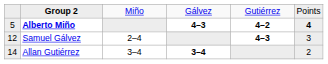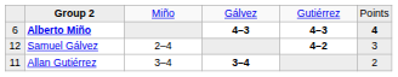 <table class="wikitable" style="font-size:90%">
 <tr style="text-align:center;">
 <td style="background-color:#ededed;" width="20"></td>
 <td style="background-color:#ededed;" width="130" style="text-align:center;"><strong>Group 2</strong></td>
 <td width="100"> <a href='#'>Miño</a></td>
 <td width="100"> <a href='#'>Gálvez</a></td>
 <td width="100"> <a href='#'>Gutiérrez</a></td>
 <td style="background-color:#ededed;" width="30">Points</td>
 </tr>
 <tr style="text-align:center;background-color:#ffffff;">
-<td style="background-color:#ededed;">5</td>
+<td style="background-color:#ededed;">6</td>
 <td style="text-align:left;"> <strong><a href='#'>Alberto Miño</a></strong></td>
 <td style="background-color:#ededed;"></td>
 <td><strong>4–3</strong></td>
-<td><strong>4–2</strong></td>
+<td><strong>4–3</strong></td>
 <td style="background-color:#ededed;"><strong>4</strong></td>
 </tr>
 <tr style="text-align:center;background-color:#ffffff;">
 <td style="background-color:#ededed;">12</td>
 <td style="text-align:left;"> <a href='#'>Samuel Gálvez</a></td>
 <td>2–4</td>
 <td style="background-color:#ededed;"></td>
-<td><strong>4–3</strong></td>
+<td><strong>4–2</strong></td>
 <td style="background-color:#ededed;">3</td>
 </tr>
 <tr style="text-align:center;background-color:#ffffff;">
-<td style="background-color:#ededed;">14</td>
+<td style="background-color:#ededed;">11</td>
 <td style="text-align:left;"> <a href='#'>Allan Gutiérrez</a></td>
 <td>3–4</td>
 <td><strong>3–4</strong></td>
 <td style="background-color:#ededed;"></td>
 <td style="background-color:#ededed;">2</td>
 </tr>
 </table>
